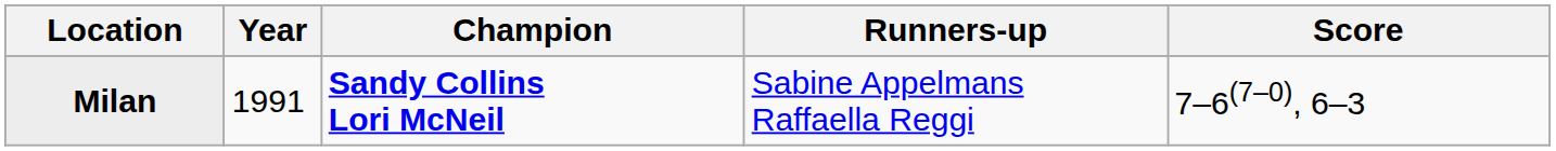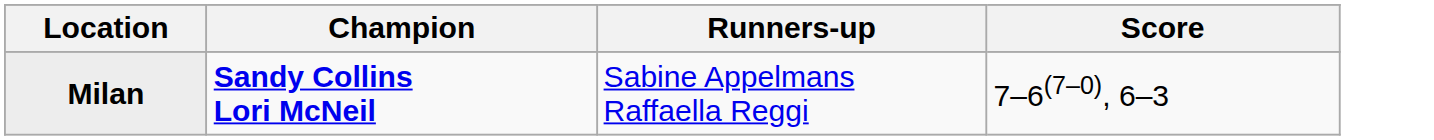 <table class="wikitable">
 <tr>
 <th style="width:100px">Location</th>
-<th style="width:40px">Year</th>
 <th style="width:200px">Champion</th>
 <th style="width:200px">Runners-up</th>
 <th style="width:180px">Score</th>
 </tr>
 <tr>
 <th rowspan="1" style="background:#ededed">Milan</th>
-<td>1991</td>
 <td><strong> <a href='#'>Sandy Collins</a><br> <a href='#'>Lori McNeil</a></strong></td>
 <td> <a href='#'>Sabine Appelmans</a><br> <a href='#'>Raffaella Reggi</a></td>
 <td>7–6<sup>(7–0)</sup>, 6–3</td>
 </tr>
 </table>
